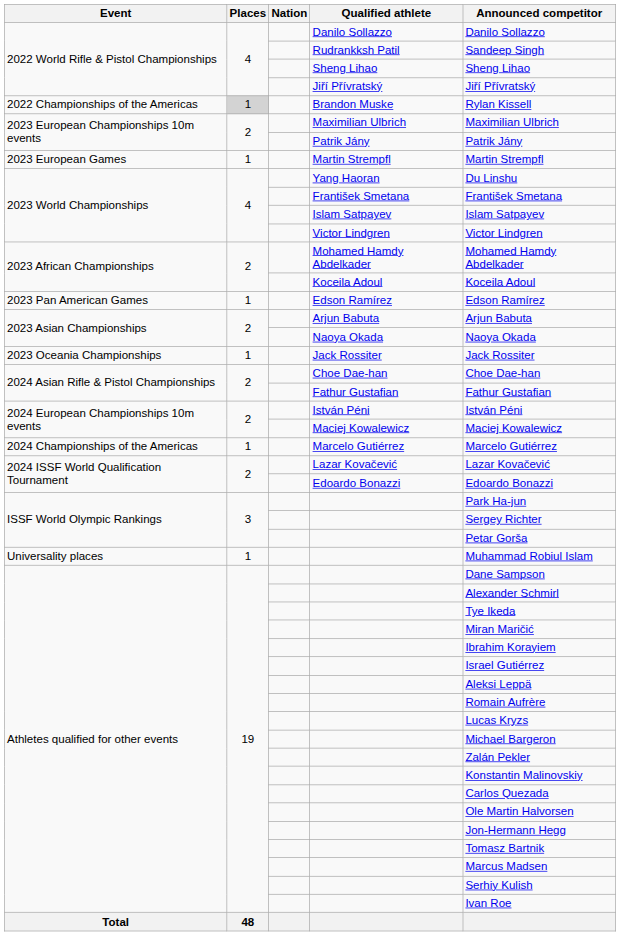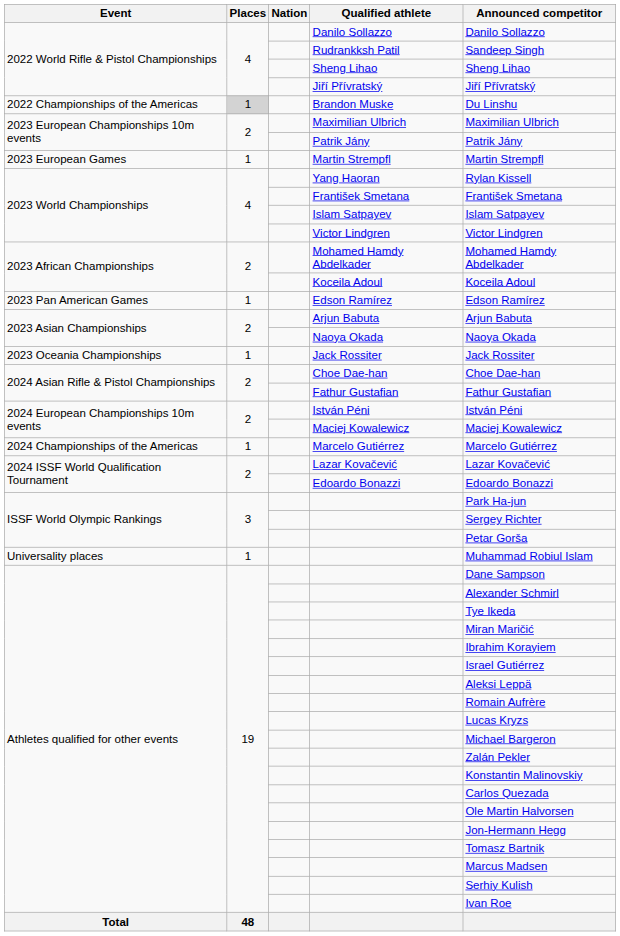 <table class=wikitable style="text-align:left" width=850>
 <tr>
 <th>Event</th>
 <th width=50>Places</th>
 <th>Nation</th>
 <th>Qualified athlete</th>
 <th>Announced competitor</th>
 </tr>
 <tr>
 <td rowspan="4">2022 World Rifle & Pistol Championships</td>
 <td rowspan=4 align=center>4</td>
 <td></td>
 <td><a href='#'>Danilo Sollazzo</a></td>
 <td><a href='#'>Danilo Sollazzo</a></td>
 </tr>
 <tr>
 <td></td>
 <td><a href='#'>Rudrankksh Patil</a></td>
 <td><a href='#'>Sandeep Singh</a></td>
 </tr>
 <tr>
 <td></td>
 <td><a href='#'>Sheng Lihao</a></td>
 <td><a href='#'>Sheng Lihao</a></td>
 </tr>
 <tr>
 <td></td>
 <td><a href='#'>Jiří Přívratský</a></td>
 <td><a href='#'>Jiří Přívratský</a></td>
 </tr>
 <tr>
 <td>2022 Championships of the Americas</td>
 <td align=center style="background: lightgrey;">1</td>
 <td></td>
 <td><a href='#'>Brandon Muske</a></td>
-<td><a href='#'>Rylan Kissell</a></td>
+<td><a href='#'>Du Linshu</a></td>
 </tr>
 <tr>
 <td rowspan="2">2023 European Championships 10m events</td>
 <td rowspan=2 align=center>2</td>
 <td></td>
 <td><a href='#'>Maximilian Ulbrich</a></td>
 <td><a href='#'>Maximilian Ulbrich</a></td>
 </tr>
 <tr>
 <td></td>
 <td><a href='#'>Patrik Jány</a></td>
 <td><a href='#'>Patrik Jány</a></td>
 </tr>
 <tr>
 <td>2023 European Games</td>
 <td align=center>1</td>
 <td></td>
 <td><a href='#'>Martin Strempfl</a></td>
 <td><a href='#'>Martin Strempfl</a></td>
 </tr>
 <tr>
 <td rowspan="4">2023 World Championships</td>
 <td rowspan=4 align=center>4</td>
 <td></td>
 <td><a href='#'>Yang Haoran</a></td>
-<td><a href='#'>Du Linshu</a></td>
+<td><a href='#'>Rylan Kissell</a></td>
 </tr>
 <tr>
 <td></td>
 <td><a href='#'>František Smetana</a></td>
 <td><a href='#'>František Smetana</a></td>
 </tr>
 <tr>
 <td></td>
 <td><a href='#'>Islam Satpayev</a></td>
 <td><a href='#'>Islam Satpayev</a></td>
 </tr>
 <tr>
 <td></td>
 <td><a href='#'>Victor Lindgren</a></td>
 <td><a href='#'>Victor Lindgren</a></td>
 </tr>
 <tr>
 <td rowspan="2">2023 African Championships</td>
 <td rowspan=2 align=center>2</td>
 <td></td>
 <td><a href='#'>Mohamed Hamdy Abdelkader</a></td>
 <td><a href='#'>Mohamed Hamdy Abdelkader</a></td>
 </tr>
 <tr>
 <td></td>
 <td><a href='#'>Koceila Adoul</a></td>
 <td><a href='#'>Koceila Adoul</a></td>
 </tr>
 <tr>
 <td>2023 Pan American Games</td>
 <td align=center>1</td>
 <td></td>
 <td><a href='#'>Edson Ramírez</a></td>
 <td><a href='#'>Edson Ramírez</a></td>
 </tr>
 <tr>
 <td rowspan="2">2023 Asian Championships</td>
 <td rowspan=2 align=center>2</td>
 <td></td>
 <td><a href='#'>Arjun Babuta</a></td>
 <td><a href='#'>Arjun Babuta</a></td>
 </tr>
 <tr>
 <td></td>
 <td><a href='#'>Naoya Okada</a></td>
 <td><a href='#'>Naoya Okada</a></td>
 </tr>
 <tr>
 <td>2023 Oceania Championships</td>
 <td align=center>1</td>
 <td></td>
 <td><a href='#'>Jack Rossiter</a></td>
 <td><a href='#'>Jack Rossiter</a></td>
 </tr>
 <tr>
 <td rowspan="2">2024 Asian Rifle & Pistol Championships</td>
 <td rowspan=2 align=center>2</td>
 <td></td>
 <td><a href='#'>Choe Dae-han</a></td>
 <td><a href='#'>Choe Dae-han</a></td>
 </tr>
 <tr>
 <td></td>
 <td><a href='#'>Fathur Gustafian</a></td>
 <td><a href='#'>Fathur Gustafian</a></td>
 </tr>
 <tr>
 <td rowspan="2">2024 European Championships 10m events</td>
 <td rowspan=2 align=center>2</td>
 <td></td>
 <td><a href='#'>István Péni</a></td>
 <td><a href='#'>István Péni</a></td>
 </tr>
 <tr>
 <td></td>
 <td><a href='#'>Maciej Kowalewicz</a></td>
 <td><a href='#'>Maciej Kowalewicz</a></td>
 </tr>
 <tr>
 <td>2024 Championships of the Americas</td>
 <td align=center>1</td>
 <td></td>
 <td><a href='#'>Marcelo Gutiérrez</a></td>
 <td><a href='#'>Marcelo Gutiérrez</a></td>
 </tr>
 <tr>
 <td rowspan="2">2024 ISSF World Qualification Tournament</td>
 <td rowspan=2 align=center>2</td>
 <td></td>
 <td><a href='#'>Lazar Kovačević</a></td>
 <td><a href='#'>Lazar Kovačević</a></td>
 </tr>
 <tr>
 <td></td>
 <td><a href='#'>Edoardo Bonazzi</a></td>
 <td><a href='#'>Edoardo Bonazzi</a></td>
 </tr>
 <tr>
 <td rowspan="3">ISSF World Olympic Rankings</td>
 <td rowspan="3" align=center>3</td>
 <td></td>
 <td></td>
 <td><a href='#'>Park Ha-jun</a></td>
 </tr>
 <tr>
 <td></td>
 <td></td>
 <td><a href='#'>Sergey Richter</a></td>
 </tr>
 <tr>
 <td></td>
 <td></td>
 <td><a href='#'>Petar Gorša</a></td>
 </tr>
 <tr>
 <td>Universality places</td>
 <td align=center>1</td>
 <td></td>
 <td></td>
 <td><a href='#'>Muhammad Robiul Islam</a></td>
 </tr>
 <tr>
 <td rowspan="19">Athletes qualified for other events</td>
 <td rowspan="19" align=center>19</td>
 <td></td>
 <td></td>
 <td><a href='#'>Dane Sampson</a></td>
 </tr>
 <tr>
 <td></td>
 <td></td>
 <td><a href='#'>Alexander Schmirl</a></td>
 </tr>
 <tr>
 <td></td>
 <td></td>
 <td><a href='#'>Tye Ikeda</a></td>
 </tr>
 <tr>
 <td></td>
 <td></td>
 <td><a href='#'>Miran Maričić</a></td>
 </tr>
 <tr>
 <td></td>
 <td></td>
 <td><a href='#'>Ibrahim Korayiem</a></td>
 </tr>
 <tr>
 <td></td>
 <td></td>
 <td><a href='#'>Israel Gutiérrez</a></td>
 </tr>
 <tr>
 <td></td>
 <td></td>
 <td><a href='#'>Aleksi Leppä</a></td>
 </tr>
 <tr>
 <td></td>
 <td></td>
 <td><a href='#'>Romain Aufrère</a></td>
 </tr>
 <tr>
 <td></td>
 <td></td>
 <td><a href='#'>Lucas Kryzs</a></td>
 </tr>
 <tr>
 <td></td>
 <td></td>
 <td><a href='#'>Michael Bargeron</a></td>
 </tr>
 <tr>
 <td></td>
 <td></td>
 <td><a href='#'>Zalán Pekler</a></td>
 </tr>
 <tr>
 <td></td>
 <td></td>
 <td><a href='#'>Konstantin Malinovskiy</a></td>
 </tr>
 <tr>
 <td></td>
 <td></td>
 <td><a href='#'>Carlos Quezada</a></td>
 </tr>
 <tr>
 <td></td>
 <td></td>
 <td><a href='#'>Ole Martin Halvorsen</a></td>
 </tr>
 <tr>
 <td></td>
 <td></td>
 <td><a href='#'>Jon-Hermann Hegg</a></td>
 </tr>
 <tr>
 <td></td>
 <td></td>
 <td><a href='#'>Tomasz Bartnik</a></td>
 </tr>
 <tr>
 <td></td>
 <td></td>
 <td><a href='#'>Marcus Madsen</a></td>
 </tr>
 <tr>
 <td></td>
 <td></td>
 <td><a href='#'>Serhiy Kulish</a></td>
 </tr>
 <tr>
 <td></td>
 <td></td>
 <td><a href='#'>Ivan Roe</a></td>
 </tr>
 <tr>
 <th>Total</th>
 <th>48</th>
 <th></th>
 <th></th>
 <th></th>
 </tr>
 </table>
